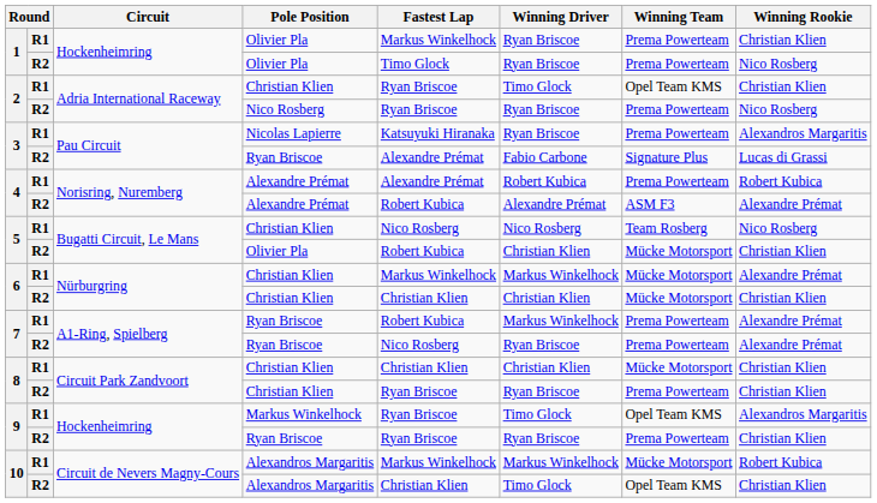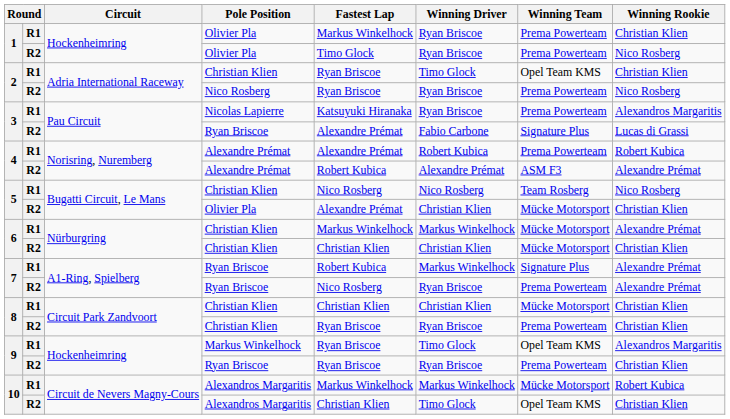 <table class="wikitable" style="font-size: 85%">
 <tr>
 <th colspan=2>Round</th>
 <th>Circuit</th>
 <th>Pole Position</th>
 <th>Fastest Lap</th>
 <th>Winning Driver</th>
 <th>Winning Team</th>
 <th>Winning Rookie</th>
 </tr>
 <tr>
 <th rowspan=2>1</th>
 <th>R1</th>
 <td rowspan=2> <a href='#'>Hockenheimring</a></td>
 <td> <a href='#'>Olivier Pla</a></td>
 <td> <a href='#'>Markus Winkelhock</a></td>
 <td> <a href='#'>Ryan Briscoe</a></td>
 <td> <a href='#'>Prema Powerteam</a></td>
 <td> <a href='#'>Christian Klien</a></td>
 </tr>
 <tr>
 <th>R2</th>
 <td> <a href='#'>Olivier Pla</a></td>
 <td> <a href='#'>Timo Glock</a></td>
 <td> <a href='#'>Ryan Briscoe</a></td>
 <td> <a href='#'>Prema Powerteam</a></td>
 <td> <a href='#'>Nico Rosberg</a></td>
 </tr>
 <tr>
 <th rowspan=2>2</th>
 <th>R1</th>
 <td rowspan=2> <a href='#'>Adria International Raceway</a></td>
 <td> <a href='#'>Christian Klien</a></td>
 <td> <a href='#'>Ryan Briscoe</a></td>
 <td> <a href='#'>Timo Glock</a></td>
 <td> Opel Team KMS</td>
 <td> <a href='#'>Christian Klien</a></td>
 </tr>
 <tr>
 <th>R2</th>
 <td> <a href='#'>Nico Rosberg</a></td>
 <td> <a href='#'>Ryan Briscoe</a></td>
 <td> <a href='#'>Ryan Briscoe</a></td>
 <td> <a href='#'>Prema Powerteam</a></td>
 <td> <a href='#'>Nico Rosberg</a></td>
 </tr>
 <tr>
 <th rowspan=2>3</th>
 <th>R1</th>
 <td rowspan=2> <a href='#'>Pau Circuit</a></td>
 <td> <a href='#'>Nicolas Lapierre</a></td>
 <td> <a href='#'>Katsuyuki Hiranaka</a></td>
 <td> <a href='#'>Ryan Briscoe</a></td>
 <td> <a href='#'>Prema Powerteam</a></td>
 <td> <a href='#'>Alexandros Margaritis</a></td>
 </tr>
 <tr>
 <th>R2</th>
 <td> <a href='#'>Ryan Briscoe</a></td>
 <td> <a href='#'>Alexandre Prémat</a></td>
 <td> <a href='#'>Fabio Carbone</a></td>
 <td> <a href='#'>Signature Plus</a></td>
 <td> <a href='#'>Lucas di Grassi</a></td>
 </tr>
 <tr>
 <th rowspan=2>4</th>
 <th>R1</th>
 <td rowspan=2> <a href='#'>Norisring</a>, <a href='#'>Nuremberg</a></td>
 <td> <a href='#'>Alexandre Prémat</a></td>
 <td> <a href='#'>Alexandre Prémat</a></td>
 <td> <a href='#'>Robert Kubica</a></td>
 <td> <a href='#'>Prema Powerteam</a></td>
 <td> <a href='#'>Robert Kubica</a></td>
 </tr>
 <tr>
 <th>R2</th>
 <td> <a href='#'>Alexandre Prémat</a></td>
 <td> <a href='#'>Robert Kubica</a></td>
 <td> <a href='#'>Alexandre Prémat</a></td>
 <td> <a href='#'>ASM F3</a></td>
 <td> <a href='#'>Alexandre Prémat</a></td>
 </tr>
 <tr>
 <th rowspan=2>5</th>
 <th>R1</th>
 <td rowspan=2> <a href='#'>Bugatti Circuit</a>, <a href='#'>Le Mans</a></td>
 <td> <a href='#'>Christian Klien</a></td>
 <td> <a href='#'>Nico Rosberg</a></td>
 <td> <a href='#'>Nico Rosberg</a></td>
 <td> <a href='#'>Team Rosberg</a></td>
 <td> <a href='#'>Nico Rosberg</a></td>
 </tr>
 <tr>
 <th>R2</th>
 <td> <a href='#'>Olivier Pla</a></td>
-<td> <a href='#'>Robert Kubica</a></td>
+<td> <a href='#'>Alexandre Prémat</a></td>
 <td> <a href='#'>Christian Klien</a></td>
 <td> <a href='#'>Mücke Motorsport</a></td>
 <td> <a href='#'>Christian Klien</a></td>
 </tr>
 <tr>
 <th rowspan=2>6</th>
 <th>R1</th>
 <td rowspan=2> <a href='#'>Nürburgring</a></td>
 <td> <a href='#'>Christian Klien</a></td>
 <td> <a href='#'>Markus Winkelhock</a></td>
 <td> <a href='#'>Markus Winkelhock</a></td>
 <td> <a href='#'>Mücke Motorsport</a></td>
 <td> <a href='#'>Alexandre Prémat</a></td>
 </tr>
 <tr>
 <th>R2</th>
 <td> <a href='#'>Christian Klien</a></td>
 <td> <a href='#'>Christian Klien</a></td>
 <td> <a href='#'>Christian Klien</a></td>
 <td> <a href='#'>Mücke Motorsport</a></td>
 <td> <a href='#'>Christian Klien</a></td>
 </tr>
 <tr>
 <th rowspan=2>7</th>
 <th>R1</th>
 <td rowspan=2> <a href='#'>A1-Ring</a>, <a href='#'>Spielberg</a></td>
 <td> <a href='#'>Ryan Briscoe</a></td>
 <td> <a href='#'>Robert Kubica</a></td>
 <td> <a href='#'>Markus Winkelhock</a></td>
-<td> <a href='#'>Prema Powerteam</a></td>
+<td> <a href='#'>Signature Plus</a></td>
 <td> <a href='#'>Alexandre Prémat</a></td>
 </tr>
 <tr>
 <th>R2</th>
 <td> <a href='#'>Ryan Briscoe</a></td>
 <td> <a href='#'>Nico Rosberg</a></td>
 <td> <a href='#'>Ryan Briscoe</a></td>
 <td> <a href='#'>Prema Powerteam</a></td>
 <td> <a href='#'>Alexandre Prémat</a></td>
 </tr>
 <tr>
 <th rowspan=2>8</th>
 <th>R1</th>
 <td rowspan=2> <a href='#'>Circuit Park Zandvoort</a></td>
 <td> <a href='#'>Christian Klien</a></td>
 <td> <a href='#'>Christian Klien</a></td>
 <td> <a href='#'>Christian Klien</a></td>
 <td> <a href='#'>Mücke Motorsport</a></td>
 <td> <a href='#'>Christian Klien</a></td>
 </tr>
 <tr>
 <th>R2</th>
 <td> <a href='#'>Christian Klien</a></td>
 <td> <a href='#'>Ryan Briscoe</a></td>
 <td> <a href='#'>Ryan Briscoe</a></td>
 <td> <a href='#'>Prema Powerteam</a></td>
 <td> <a href='#'>Christian Klien</a></td>
 </tr>
 <tr>
 <th rowspan=2>9</th>
 <th>R1</th>
 <td rowspan=2> <a href='#'>Hockenheimring</a></td>
 <td> <a href='#'>Markus Winkelhock</a></td>
 <td> <a href='#'>Ryan Briscoe</a></td>
 <td> <a href='#'>Timo Glock</a></td>
 <td> Opel Team KMS</td>
 <td nowrap> <a href='#'>Alexandros Margaritis</a></td>
 </tr>
 <tr>
 <th>R2</th>
 <td> <a href='#'>Ryan Briscoe</a></td>
 <td> <a href='#'>Ryan Briscoe</a></td>
 <td> <a href='#'>Ryan Briscoe</a></td>
 <td nowrap> <a href='#'>Prema Powerteam</a></td>
 <td> <a href='#'>Christian Klien</a></td>
 </tr>
 <tr>
 <th rowspan=2>10</th>
 <th>R1</th>
 <td rowspan=2 nowrap> <a href='#'>Circuit de Nevers Magny-Cours</a></td>
 <td nowrap> <a href='#'>Alexandros Margaritis</a></td>
 <td nowrap> <a href='#'>Markus Winkelhock</a></td>
 <td nowrap> <a href='#'>Markus Winkelhock</a></td>
 <td nowrap> <a href='#'>Mücke Motorsport</a></td>
 <td> <a href='#'>Robert Kubica</a></td>
 </tr>
 <tr>
 <th>R2</th>
 <td> <a href='#'>Alexandros Margaritis</a></td>
 <td> <a href='#'>Christian Klien</a></td>
 <td> <a href='#'>Timo Glock</a></td>
 <td> Opel Team KMS</td>
 <td> <a href='#'>Christian Klien</a></td>
 </tr>
 </table>
